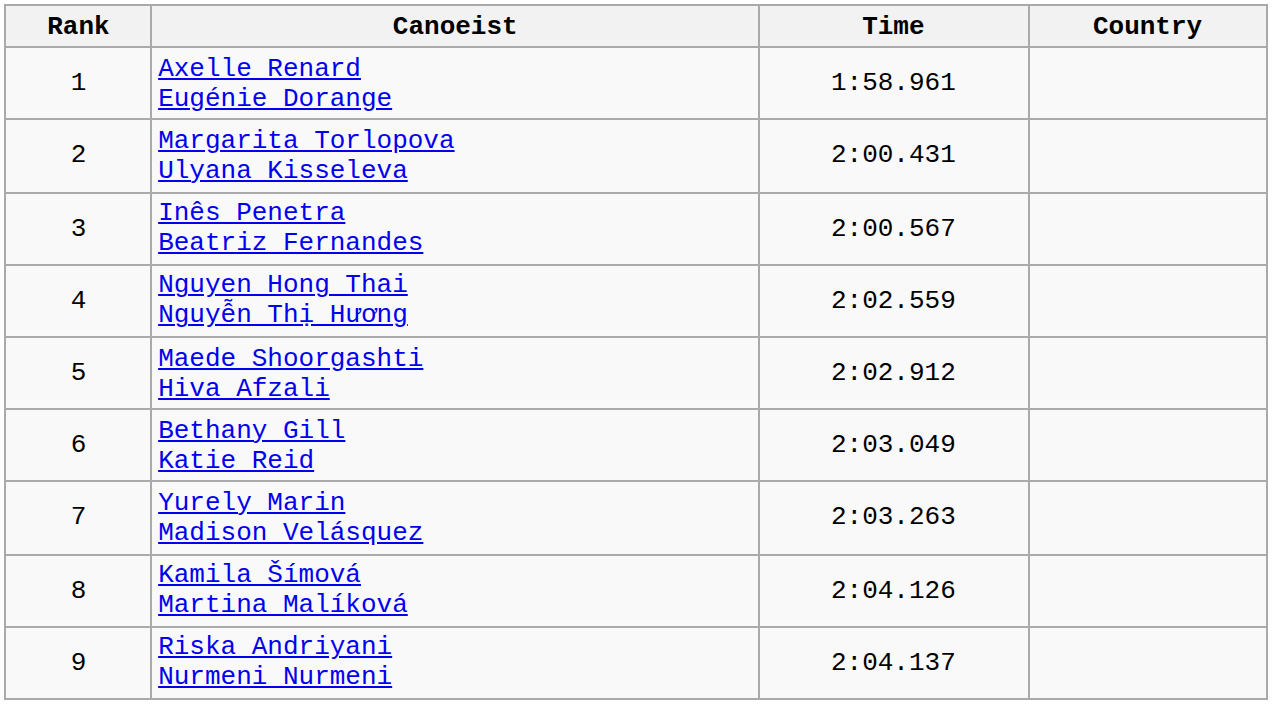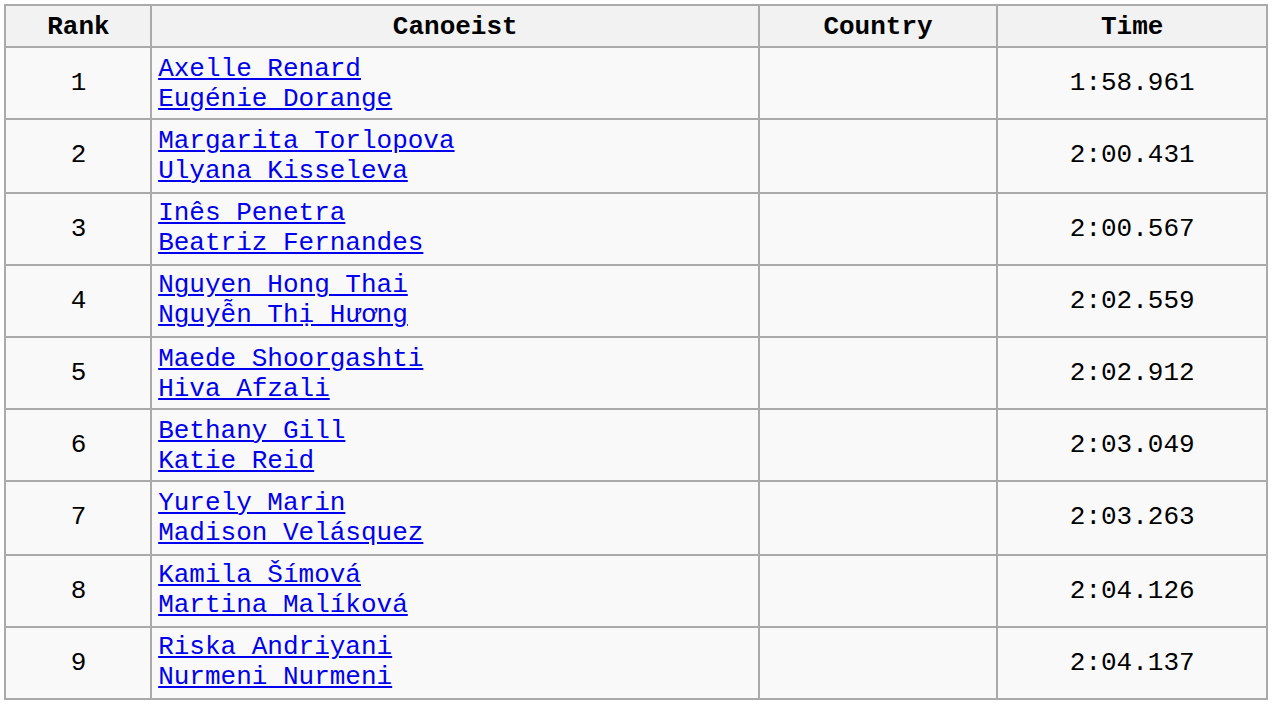 <table class="wikitable" style="text-align:center;width: 50%">
 <tr>
 <th>Rank</th>
 <th>Canoeist</th>
+<th>Country</th>
 <th>Time</th>
-<th>Country</th>
 </tr>
 <tr>
 <td>1</td>
 <td align="left"><a href='#'>Axelle Renard</a><br><a href='#'>Eugénie Dorange</a></td>
+<td align="left"></td>
 <td>1:58.961</td>
-<td align="left"></td>
 </tr>
 <tr>
 <td>2</td>
 <td align="left"><a href='#'>Margarita Torlopova</a><br><a href='#'>Ulyana Kisseleva</a></td>
+<td align="left"></td>
 <td>2:00.431</td>
-<td align="left"></td>
 </tr>
 <tr>
 <td>3</td>
 <td align="left"><a href='#'>Inês Penetra</a><br><a href='#'>Beatriz Fernandes</a></td>
+<td align="left"></td>
 <td>2:00.567</td>
-<td align="left"></td>
 </tr>
 <tr>
 <td>4</td>
 <td align="left"><a href='#'>Nguyen Hong Thai</a><br><a href='#'>Nguyễn Thị Hương</a></td>
+<td align="left"></td>
 <td>2:02.559</td>
-<td align="left"></td>
 </tr>
 <tr>
 <td>5</td>
 <td align="left"><a href='#'>Maede Shoorgashti</a><br><a href='#'>Hiva Afzali</a></td>
+<td align="left"></td>
 <td>2:02.912</td>
-<td align="left"></td>
 </tr>
 <tr>
 <td>6</td>
 <td align="left"><a href='#'>Bethany Gill</a><br><a href='#'>Katie Reid</a></td>
+<td align="left"></td>
 <td>2:03.049</td>
-<td align="left"></td>
 </tr>
 <tr>
 <td>7</td>
 <td align="left"><a href='#'>Yurely Marin</a><br><a href='#'>Madison Velásquez</a></td>
+<td align="left"></td>
 <td>2:03.263</td>
-<td align="left"></td>
 </tr>
 <tr>
 <td>8</td>
 <td align="left"><a href='#'>Kamila Šímová</a><br><a href='#'>Martina Malíková</a></td>
+<td align="left"></td>
 <td>2:04.126</td>
-<td align="left"></td>
 </tr>
 <tr>
 <td>9</td>
 <td align="left"><a href='#'>Riska Andriyani</a><br><a href='#'>Nurmeni Nurmeni</a></td>
+<td align="left"></td>
 <td>2:04.137</td>
-<td align="left"></td>
 </tr>
 </table>
